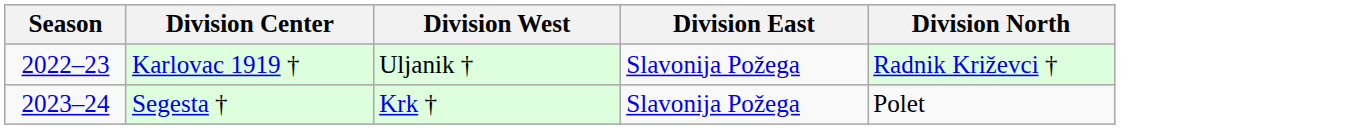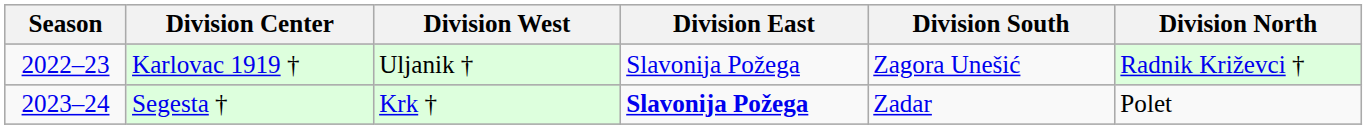 <table class="wikitable" style="text-align:left;">
 <tr>
 <th style="width:70px;">Season</th>
 <th style="width:150px;">Division Center</th>
 <th style="width:150px;">Division West</th>
 <th style="width:150px;">Division East</th>
+<th style="width:150px;">Division South</th>
 <th style="width:150px;">Division North</th>
 </tr>
 <tr>
 <td align=center><a href='#'>2022–23</a></td>
 <td style="background:#dfd;"><a href='#'>Karlovac 1919</a>  †</td>
 <td style="background:#dfd;">Uljanik  †</td>
 <td><a href='#'>Slavonija Požega</a></td>
+<td><a href='#'>Zagora Unešić</a></td>
 <td style="background:#dfd;"><a href='#'>Radnik Križevci</a>  †</td>
 </tr>
 <tr>
 <td align=center><a href='#'>2023–24</a></td>
 <td style="background:#dfd;"><a href='#'>Segesta</a>  †</td>
 <td style="background:#dfd;"><a href='#'>Krk</a>  †</td>
-<td><a href='#'>Slavonija Požega</a></td>
+<td><strong><a href='#'>Slavonija Požega</a></strong></td>
+<td><a href='#'>Zadar</a></td>
 <td>Polet</td>
 </tr>
 </table>
